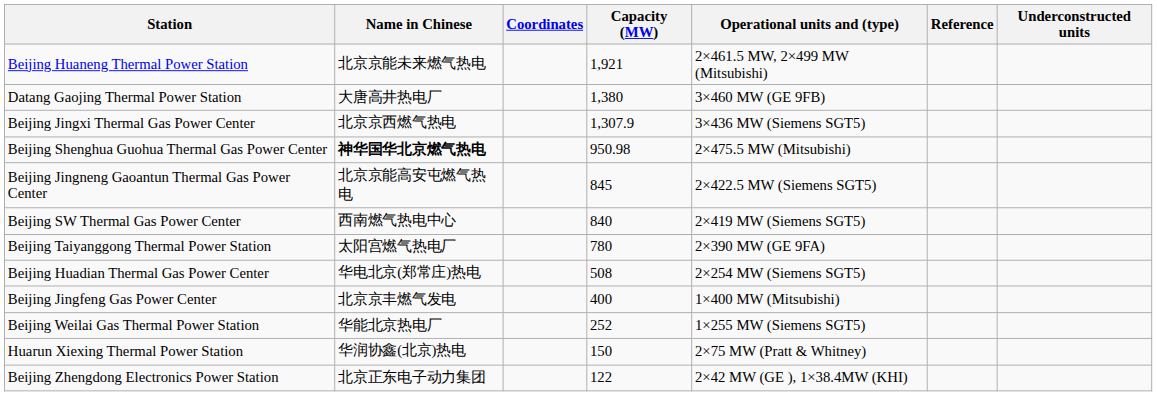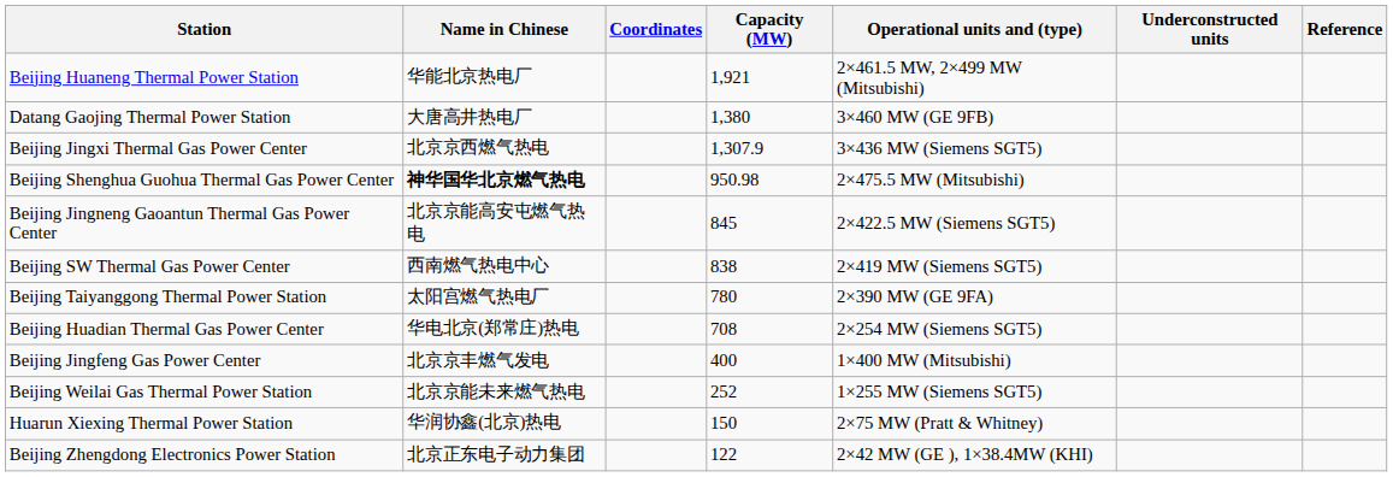 <table class="wikitable sortable">
 <tr>
 <th>Station</th>
 <th>Name in Chinese</th>
 <th><a href='#'>Coordinates</a></th>
 <th>Capacity (<a href='#'>MW</a>)</th>
 <th>Operational units and (type)</th>
+<th>Underconstructed units</th>
 <th>Reference</th>
-<th>Underconstructed units</th>
 </tr>
 <tr>
 <td><a href='#'>Beijing Huaneng Thermal Power Station</a></td>
-<td>北京京能未来燃气热电</td>
+<td>华能北京热电厂</td>
 <td></td>
 <td>1,921</td>
 <td>2×461.5 MW, 2×499 MW  (Mitsubishi)</td>
 <td></td>
 <td></td>
 </tr>
 <tr>
 <td>Datang Gaojing Thermal Power Station</td>
 <td>大唐高井热电厂</td>
 <td></td>
 <td>1,380</td>
 <td>3×460 MW (GE 9FB)</td>
 <td></td>
 <td></td>
 </tr>
 <tr>
 <td>Beijing Jingxi Thermal Gas Power Center</td>
 <td>北京京西燃气热电</td>
 <td></td>
 <td>1,307.9</td>
 <td>3×436 MW (Siemens SGT5)</td>
 <td></td>
 <td></td>
 </tr>
 <tr>
 <td>Beijing Shenghua Guohua Thermal Gas Power Center</td>
 <td><strong>神华国华北京燃气热电</strong></td>
 <td></td>
 <td>950.98</td>
 <td>2×475.5 MW (Mitsubishi)</td>
 <td></td>
 <td></td>
 </tr>
 <tr>
 <td>Beijing Jingneng Gaoantun Thermal Gas Power Center</td>
 <td>北京京能高安屯燃气热电</td>
 <td></td>
 <td>845</td>
 <td>2×422.5 MW (Siemens SGT5)</td>
 <td></td>
 <td></td>
 </tr>
 <tr>
 <td>Beijing SW Thermal Gas Power Center</td>
 <td>西南燃气热电中心</td>
 <td></td>
-<td>840</td>
+<td>838</td>
 <td>2×419 MW (Siemens SGT5)</td>
 <td></td>
 <td></td>
 </tr>
 <tr>
 <td>Beijing Taiyanggong Thermal Power Station</td>
 <td>太阳宫燃气热电厂</td>
 <td></td>
 <td>780</td>
 <td>2×390 MW (GE 9FA)</td>
 <td></td>
 <td></td>
 </tr>
 <tr>
 <td>Beijing Huadian Thermal Gas Power Center</td>
 <td>华电北京(郑常庄)热电</td>
 <td></td>
-<td>508</td>
+<td>708</td>
 <td>2×254 MW (Siemens SGT5)</td>
 <td></td>
 <td></td>
 </tr>
 <tr>
 <td>Beijing Jingfeng Gas Power Center</td>
 <td>北京京丰燃气发电</td>
 <td></td>
 <td>400</td>
 <td>1×400 MW (Mitsubishi)</td>
 <td></td>
 <td></td>
 </tr>
 <tr>
 <td>Beijing Weilai Gas Thermal Power Station</td>
-<td>华能北京热电厂</td>
+<td>北京京能未来燃气热电</td>
 <td></td>
 <td>252</td>
 <td>1×255 MW (Siemens SGT5)</td>
 <td></td>
 <td></td>
 </tr>
 <tr>
 <td>Huarun Xiexing Thermal Power Station</td>
 <td>华润协鑫(北京)热电</td>
 <td></td>
 <td>150</td>
 <td>2×75 MW (Pratt & Whitney)</td>
 <td></td>
 <td></td>
 </tr>
 <tr>
 <td>Beijing Zhengdong Electronics Power Station</td>
 <td>北京正东电子动力集团</td>
 <td></td>
 <td>122</td>
 <td>2×42 MW (GE ), 1×38.4MW (KHI)</td>
 <td></td>
 <td></td>
 </tr>
 </table>
